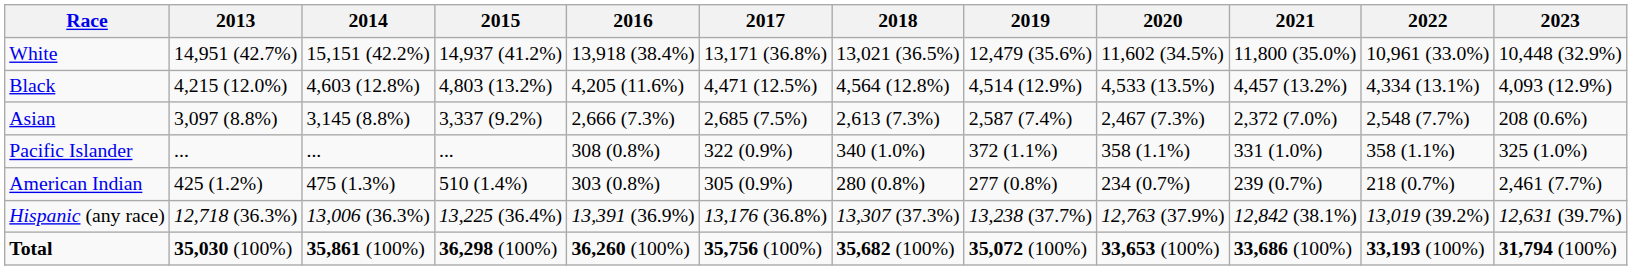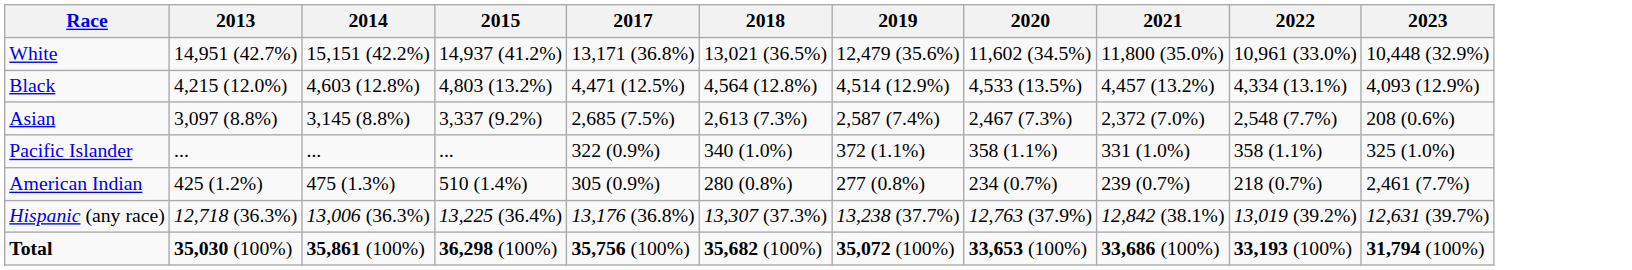 <table class="wikitable" style="font-size: 90%;">
 <tr>
 <th><a href='#'>Race</a></th>
 <th>2013</th>
 <th>2014</th>
 <th>2015</th>
-<th>2016</th>
 <th>2017</th>
 <th>2018</th>
 <th>2019</th>
 <th>2020</th>
 <th>2021</th>
 <th>2022</th>
 <th>2023</th>
 </tr>
 <tr>
 <td><a href='#'>White</a></td>
 <td>14,951 (42.7%)</td>
 <td>15,151 (42.2%)</td>
 <td>14,937 (41.2%)</td>
-<td>13,918 (38.4%)</td>
 <td>13,171 (36.8%)</td>
 <td>13,021 (36.5%)</td>
 <td>12,479 (35.6%)</td>
 <td>11,602 (34.5%)</td>
 <td>11,800 (35.0%)</td>
 <td>10,961 (33.0%)</td>
 <td>10,448 (32.9%)</td>
 </tr>
 <tr>
 <td><a href='#'>Black</a></td>
 <td>4,215 (12.0%)</td>
 <td>4,603 (12.8%)</td>
 <td>4,803 (13.2%)</td>
-<td>4,205 (11.6%)</td>
 <td>4,471 (12.5%)</td>
 <td>4,564 (12.8%)</td>
 <td>4,514 (12.9%)</td>
 <td>4,533 (13.5%)</td>
 <td>4,457 (13.2%)</td>
 <td>4,334 (13.1%)</td>
 <td>4,093 (12.9%)</td>
 </tr>
 <tr>
 <td><a href='#'>Asian</a></td>
 <td>3,097 (8.8%)</td>
 <td>3,145 (8.8%)</td>
 <td>3,337 (9.2%)</td>
-<td>2,666 (7.3%)</td>
 <td>2,685 (7.5%)</td>
 <td>2,613 (7.3%)</td>
 <td>2,587 (7.4%)</td>
 <td>2,467 (7.3%)</td>
 <td>2,372 (7.0%)</td>
 <td>2,548 (7.7%)</td>
 <td>208 (0.6%)</td>
 </tr>
 <tr>
 <td><a href='#'>Pacific Islander</a></td>
 <td>...</td>
 <td>...</td>
 <td>...</td>
-<td>308 (0.8%)</td>
 <td>322 (0.9%)</td>
 <td>340 (1.0%)</td>
 <td>372 (1.1%)</td>
 <td>358 (1.1%)</td>
 <td>331 (1.0%)</td>
 <td>358 (1.1%)</td>
 <td>325 (1.0%)</td>
 </tr>
 <tr>
 <td><a href='#'>American Indian</a></td>
 <td>425 (1.2%)</td>
 <td>475 (1.3%)</td>
 <td>510 (1.4%)</td>
-<td>303 (0.8%)</td>
 <td>305 (0.9%)</td>
 <td>280 (0.8%)</td>
 <td>277 (0.8%)</td>
 <td>234 (0.7%)</td>
 <td>239 (0.7%)</td>
 <td>218 (0.7%)</td>
 <td>2,461 (7.7%)</td>
 </tr>
 <tr>
 <td><em><a href='#'>Hispanic</a></em> (any race)</td>
 <td><em>12,718</em> (36.3%)</td>
 <td><em>13,006</em> (36.3%)</td>
 <td><em>13,225</em> (36.4%)</td>
-<td><em>13,391</em> (36.9%)</td>
 <td><em>13,176</em> (36.8%)</td>
 <td><em>13,307</em> (37.3%)</td>
 <td><em>13,238</em> (37.7%)</td>
 <td><em>12,763</em> (37.9%)</td>
 <td><em>12,842</em> (38.1%)</td>
 <td><em>13,019</em> (39.2%)</td>
 <td><em>12,631</em> (39.7%)</td>
 </tr>
 <tr>
 <td><strong>Total</strong></td>
 <td><strong>35,030</strong> (100%)</td>
 <td><strong>35,861</strong> (100%)</td>
 <td><strong>36,298</strong> (100%)</td>
-<td><strong>36,260</strong> (100%)</td>
 <td><strong>35,756</strong> (100%)</td>
 <td><strong>35,682</strong> (100%)</td>
 <td><strong>35,072</strong> (100%)</td>
 <td><strong>33,653</strong> (100%)</td>
 <td><strong>33,686</strong> (100%)</td>
 <td><strong>33,193</strong> (100%)</td>
 <td><strong>31,794</strong> (100%)</td>
 </tr>
 </table>
